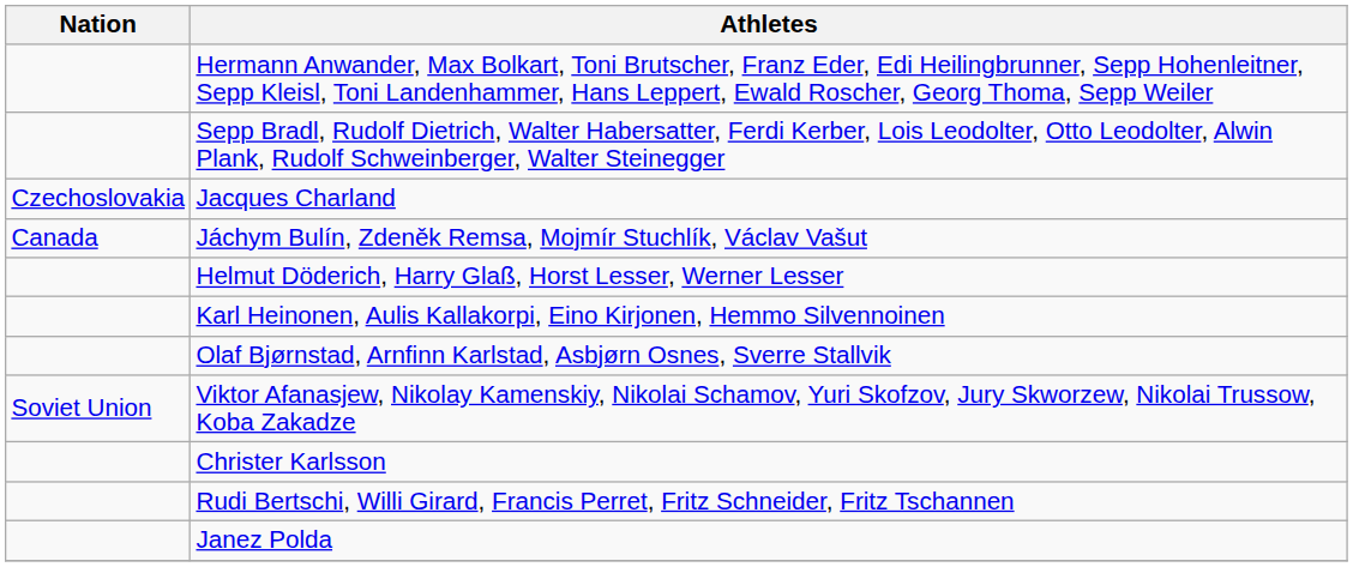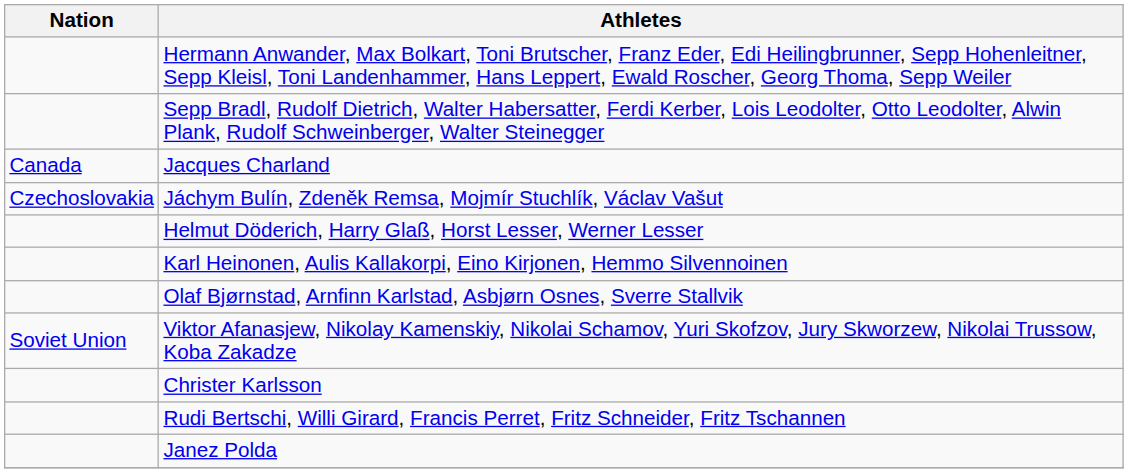 <table class="wikitable sortable">
 <tr>
 <th class="unsortable">Nation</th>
 <th class="unsortable">Athletes</th>
 </tr>
 <tr>
 <td></td>
 <td><a href='#'>Hermann Anwander</a>, <a href='#'>Max Bolkart</a>, <a href='#'>Toni Brutscher</a>, <a href='#'>Franz Eder</a>, <a href='#'>Edi Heilingbrunner</a>, <a href='#'>Sepp Hohenleitner</a>, <a href='#'>Sepp Kleisl</a>, <a href='#'>Toni Landenhammer</a>, <a href='#'>Hans Leppert</a>, <a href='#'>Ewald Roscher</a>, <a href='#'>Georg Thoma</a>, <a href='#'>Sepp Weiler</a></td>
 </tr>
 <tr>
 <td></td>
 <td><a href='#'>Sepp Bradl</a>, <a href='#'>Rudolf Dietrich</a>, <a href='#'>Walter Habersatter</a>, <a href='#'>Ferdi Kerber</a>, <a href='#'>Lois Leodolter</a>, <a href='#'>Otto Leodolter</a>, <a href='#'>Alwin Plank</a>, <a href='#'>Rudolf Schweinberger</a>, <a href='#'>Walter Steinegger</a></td>
 </tr>
 <tr>
-<td> <a href='#'>Czechoslovakia</a></td>
+<td> <a href='#'>Canada</a></td>
 <td><a href='#'>Jacques Charland</a></td>
 </tr>
 <tr>
-<td> <a href='#'>Canada</a></td>
+<td> <a href='#'>Czechoslovakia</a></td>
 <td><a href='#'>Jáchym Bulín</a>, <a href='#'>Zdeněk Remsa</a>, <a href='#'>Mojmír Stuchlík</a>, <a href='#'>Václav Vašut</a></td>
 </tr>
 <tr>
 <td></td>
 <td><a href='#'>Helmut Döderich</a>, <a href='#'>Harry Glaß</a>, <a href='#'>Horst Lesser</a>, <a href='#'>Werner Lesser</a></td>
 </tr>
 <tr>
 <td></td>
 <td><a href='#'>Karl Heinonen</a>, <a href='#'>Aulis Kallakorpi</a>, <a href='#'>Eino Kirjonen</a>, <a href='#'>Hemmo Silvennoinen</a></td>
 </tr>
 <tr>
 <td></td>
 <td><a href='#'>Olaf Bjørnstad</a>, <a href='#'>Arnfinn Karlstad</a>, <a href='#'>Asbjørn Osnes</a>, <a href='#'>Sverre Stallvik</a></td>
 </tr>
 <tr>
 <td> <a href='#'>Soviet Union</a></td>
 <td><a href='#'>Viktor Afanasjew</a>, <a href='#'>Nikolay Kamenskiy</a>, <a href='#'>Nikolai Schamov</a>, <a href='#'>Yuri Skofzov</a>, <a href='#'>Jury Skworzew</a>, <a href='#'>Nikolai Trussow</a>, <a href='#'>Koba Zakadze</a></td>
 </tr>
 <tr>
 <td></td>
 <td><a href='#'>Christer Karlsson</a></td>
 </tr>
 <tr>
 <td></td>
 <td><a href='#'>Rudi Bertschi</a>, <a href='#'>Willi Girard</a>, <a href='#'>Francis Perret</a>, <a href='#'>Fritz Schneider</a>, <a href='#'>Fritz Tschannen</a></td>
 </tr>
 <tr>
 <td></td>
 <td><a href='#'>Janez Polda</a></td>
 </tr>
 <tr>
 </tr>
 </table>
